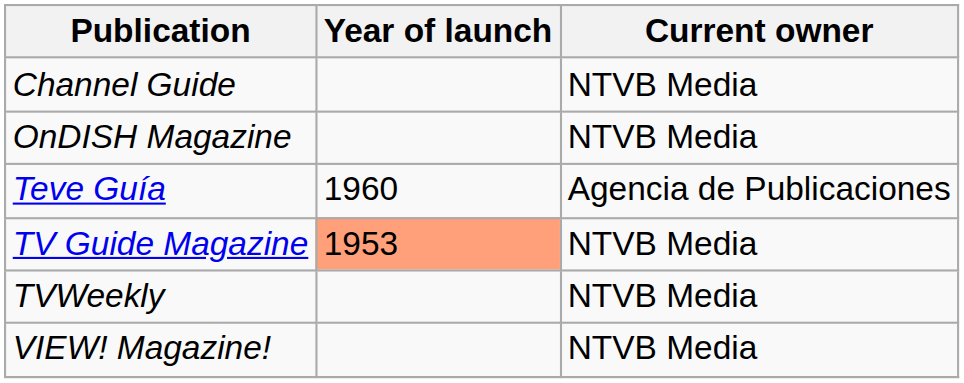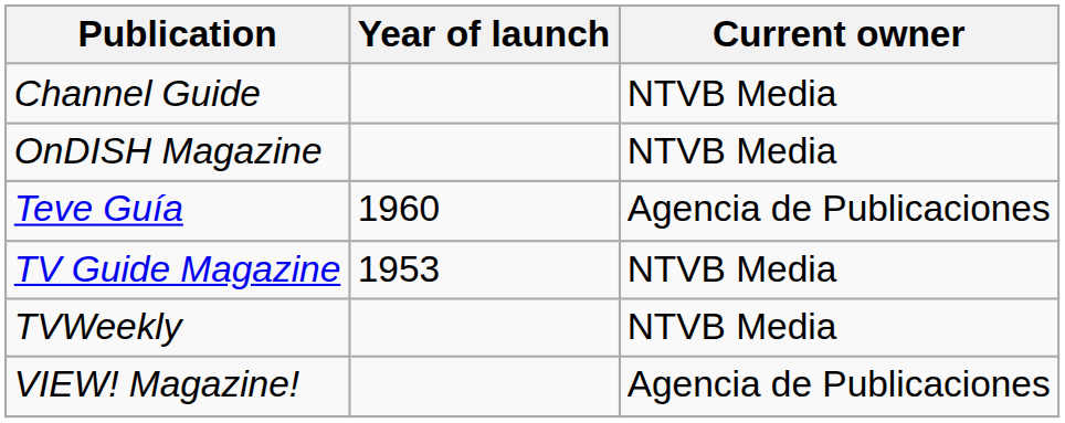 <table class="wikitable">
 <tr>
 <th>Publication</th>
 <th>Year of launch</th>
 <th>Current owner</th>
 </tr>
 <tr>
 <td><em>Channel Guide</em></td>
 <td></td>
 <td>NTVB Media</td>
 </tr>
 <tr>
 <td><em>OnDISH Magazine</em><br></td>
 <td></td>
 <td>NTVB Media</td>
 </tr>
 <tr>
 <td><em><a href='#'>Teve Guía</a></em><br></td>
 <td>1960</td>
 <td>Agencia de Publicaciones</td>
 </tr>
 <tr>
 <td><em><a href='#'>TV Guide Magazine</a></em></td>
-<td style="background: lightsalmon;">1953</td>
+<td>1953</td>
 <td>NTVB Media</td>
 </tr>
 <tr>
 <td><em>TVWeekly</em></td>
 <td></td>
 <td>NTVB Media</td>
 </tr>
 <tr>
 <td><em>VIEW! Magazine!</em><br></td>
 <td></td>
-<td>NTVB Media</td>
+<td>Agencia de Publicaciones</td>
 </tr>
 <tr>
 </tr>
 </table>
